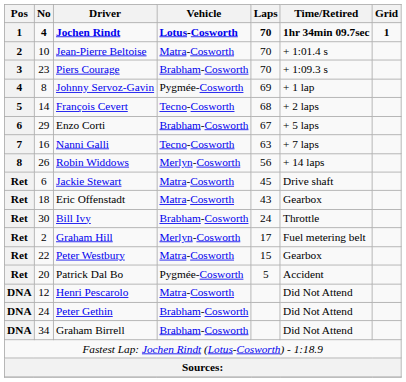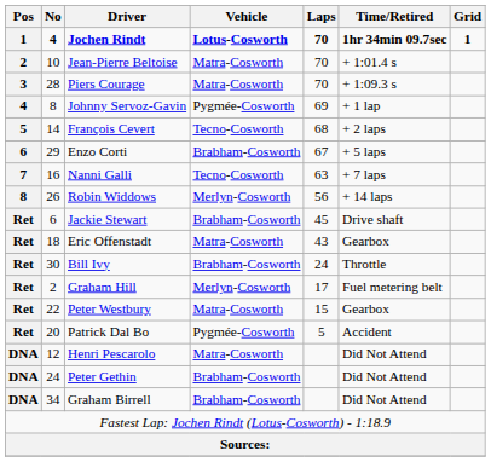 <table class="wikitable" style="font-size: 85%;">
 <tr>
 <th>Pos</th>
 <th>No</th>
 <th>Driver</th>
 <th>Vehicle</th>
 <th>Laps</th>
 <th>Time/Retired</th>
 <th>Grid</th>
 </tr>
 <tr>
 <th>1</th>
 <td align="center"><strong>4</strong></td>
 <td> <strong><a href='#'>Jochen Rindt</a></strong></td>
 <td><strong><a href='#'>Lotus</a>-<a href='#'>Cosworth</a></strong></td>
 <td align="center"><strong>70</strong></td>
 <td><strong>1hr 34min 09.7sec</strong></td>
 <td align="center"><strong>1</strong></td>
 </tr>
 <tr>
 <th>2</th>
 <td align="center">10</td>
 <td> <a href='#'>Jean-Pierre Beltoise</a></td>
 <td><a href='#'>Matra</a>-<a href='#'>Cosworth</a></td>
 <td align="center">70</td>
 <td>+ 1:01.4 s</td>
 <td align="center"></td>
 </tr>
 <tr>
 <th>3</th>
-<td align="center">23</td>
+<td align="center">28</td>
 <td> <a href='#'>Piers Courage</a></td>
-<td><a href='#'>Brabham</a>-<a href='#'>Cosworth</a></td>
+<td><a href='#'>Matra</a>-<a href='#'>Cosworth</a></td>
 <td align="center">70</td>
 <td>+ 1:09.3 s</td>
 <td align="center"></td>
 </tr>
 <tr>
 <th>4</th>
 <td align="center">8</td>
 <td> <a href='#'>Johnny Servoz-Gavin</a></td>
 <td>Pygmée-<a href='#'>Cosworth</a></td>
 <td align="center">69</td>
 <td>+ 1 lap</td>
 <td align="center"></td>
 </tr>
 <tr>
 <th>5</th>
 <td align="center">14</td>
 <td> <a href='#'>François Cevert</a></td>
 <td><a href='#'>Tecno</a>-<a href='#'>Cosworth</a></td>
 <td align="center">68</td>
 <td>+ 2 laps</td>
 <td align="center"></td>
 </tr>
 <tr>
 <th>6</th>
 <td align="center">29</td>
 <td> Enzo Corti</td>
 <td><a href='#'>Brabham</a>-<a href='#'>Cosworth</a></td>
 <td align="center">67</td>
 <td>+ 5 laps</td>
 <td align="center"></td>
 </tr>
 <tr>
 <th>7</th>
 <td align="center">16</td>
 <td> <a href='#'>Nanni Galli</a></td>
 <td><a href='#'>Tecno</a>-<a href='#'>Cosworth</a></td>
 <td align="center">63</td>
 <td>+ 7 laps</td>
 <td align="center"></td>
 </tr>
 <tr>
 <th>8</th>
 <td align="center">26</td>
 <td> <a href='#'>Robin Widdows</a></td>
 <td><a href='#'>Merlyn</a>-<a href='#'>Cosworth</a></td>
 <td align="center">56</td>
 <td>+ 14 laps</td>
 <td align="center"></td>
 </tr>
 <tr>
 <th>Ret</th>
 <td align="center">6</td>
 <td> <a href='#'>Jackie Stewart</a></td>
-<td><a href='#'>Matra</a>-<a href='#'>Cosworth</a></td>
+<td><a href='#'>Brabham</a>-<a href='#'>Cosworth</a></td>
 <td align="center">45</td>
 <td>Drive shaft</td>
 <td align="center"></td>
 </tr>
 <tr>
 <th>Ret</th>
 <td align="center">18</td>
 <td> Eric Offenstadt</td>
 <td><a href='#'>Matra</a>-<a href='#'>Cosworth</a></td>
 <td align="center">43</td>
 <td>Gearbox</td>
 <td align="center"></td>
 </tr>
 <tr>
 <th>Ret</th>
 <td align="center">30</td>
 <td> <a href='#'>Bill Ivy</a></td>
 <td><a href='#'>Brabham</a>-<a href='#'>Cosworth</a></td>
 <td align="center">24</td>
 <td>Throttle</td>
 <td align="center"></td>
 </tr>
 <tr>
 <th>Ret</th>
 <td align="center">2</td>
 <td> <a href='#'>Graham Hill</a></td>
 <td><a href='#'>Merlyn</a>-<a href='#'>Cosworth</a></td>
 <td align="center">17</td>
 <td>Fuel metering belt</td>
 <td align="center"></td>
 </tr>
 <tr>
 <th>Ret</th>
 <td align="center">22</td>
 <td> <a href='#'>Peter Westbury</a></td>
 <td><a href='#'>Matra</a>-<a href='#'>Cosworth</a></td>
 <td align="center">15</td>
 <td>Gearbox</td>
 <td align="center"></td>
 </tr>
 <tr>
 <th>Ret</th>
 <td align="center">20</td>
 <td> Patrick Dal Bo</td>
 <td>Pygmée-<a href='#'>Cosworth</a></td>
 <td align="center">5</td>
 <td>Accident</td>
 <td align="center"></td>
 </tr>
 <tr>
 <th>DNA</th>
 <td align="center">12</td>
 <td> <a href='#'>Henri Pescarolo</a></td>
 <td><a href='#'>Matra</a>-<a href='#'>Cosworth</a></td>
 <td></td>
 <td>Did Not Attend</td>
 <td></td>
 </tr>
 <tr>
 <th>DNA</th>
 <td align="center">24</td>
 <td> <a href='#'>Peter Gethin</a></td>
 <td><a href='#'>Brabham</a>-<a href='#'>Cosworth</a></td>
 <td></td>
 <td>Did Not Attend</td>
 <td></td>
 </tr>
 <tr>
 <th>DNA</th>
 <td align="center">34</td>
 <td> Graham Birrell</td>
 <td><a href='#'>Brabham</a>-<a href='#'>Cosworth</a></td>
 <td></td>
 <td>Did Not Attend</td>
 <td></td>
 </tr>
 <tr>
 <td colspan="8" align="center"><em>Fastest Lap: <a href='#'>Jochen Rindt</a> (<a href='#'>Lotus</a>-<a href='#'>Cosworth</a>) - 1:18.9</em></td>
 </tr>
 <tr>
 <th colspan="8">Sources:</th>
 </tr>
 <tr>
 </tr>
 </table>
